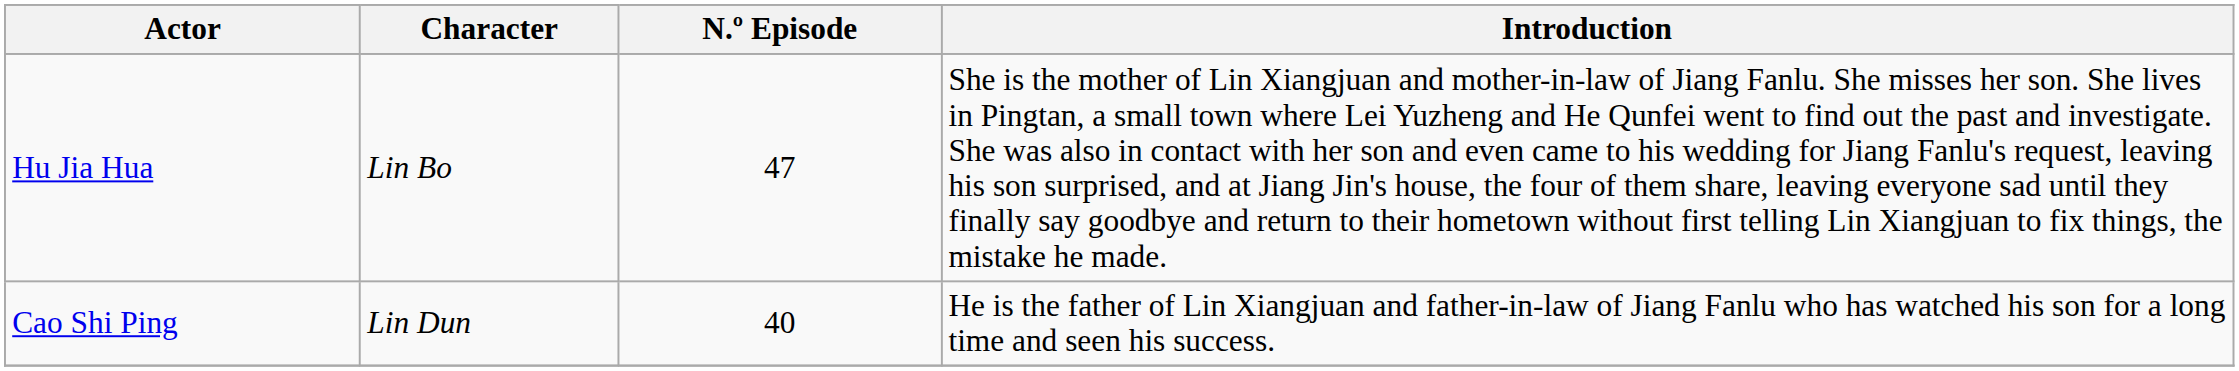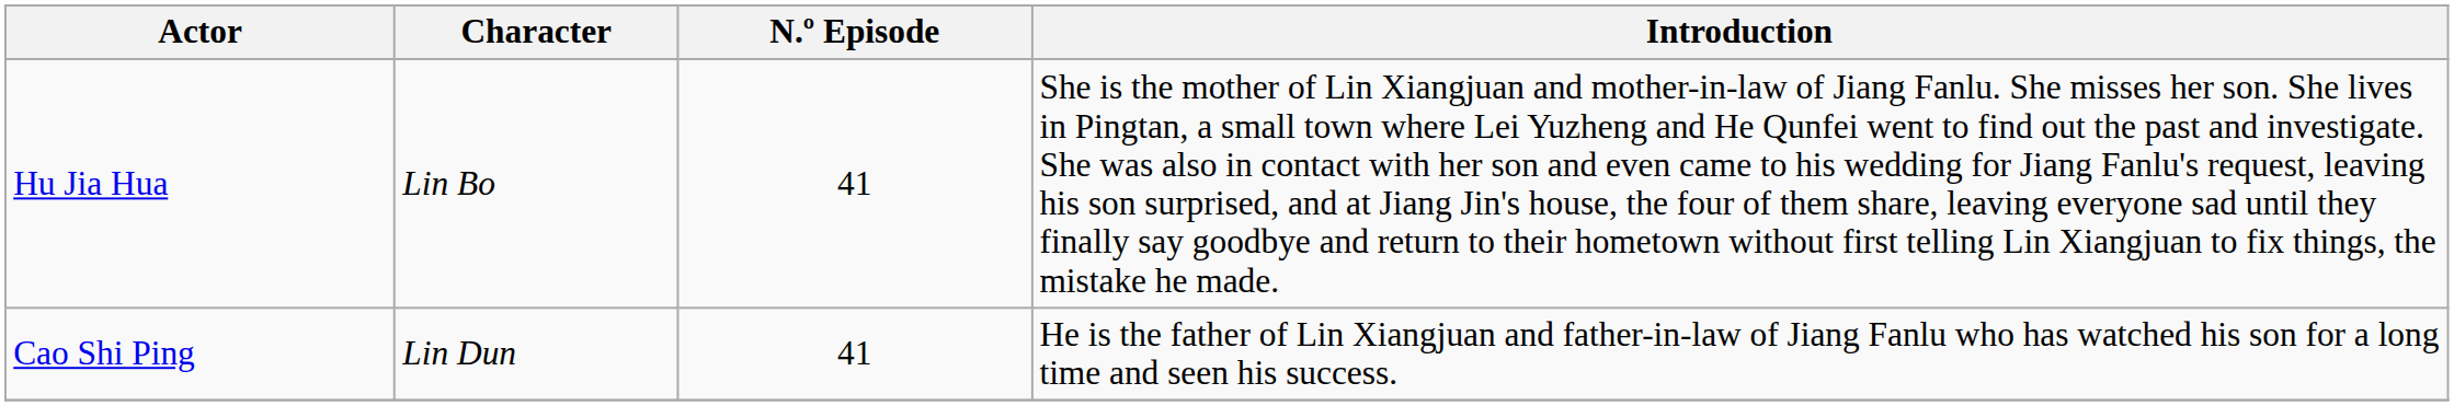 <table class="wikitable" width=90%>
 <tr>
 <th style="background-color: " width="11%">Actor</th>
 <th style="background-color: " width="8%">Character</th>
 <th style="background: " width="10%">N.º Episode</th>
 <th style="background-color: " width="40%">Introduction</th>
 </tr>
 <tr>
 <td><a href='#'>Hu Jia Hua</a></td>
 <td><em>Lin Bo</em></td>
-<td rowspan="1" align="center">47</td>
+<td rowspan="1" align="center">41</td>
 <td>She is the mother of Lin Xiangjuan and mother-in-law of Jiang Fanlu. She misses her son. She lives in Pingtan, a small town where Lei Yuzheng and He Qunfei went to find out the past and investigate. She was also in contact with her son and even came to his wedding for Jiang Fanlu's request, leaving his son surprised, and at Jiang Jin's house, the four of them share, leaving everyone sad until they finally say goodbye and return to their hometown without first telling Lin Xiangjuan to fix things, the mistake he made.</td>
 </tr>
 <tr>
 <td><a href='#'>Cao Shi Ping</a></td>
 <td><em>Lin Dun</em></td>
-<td rowspan="1" align="center">40</td>
+<td rowspan="1" align="center">41</td>
 <td>He is the father of Lin Xiangjuan and father-in-law of Jiang Fanlu who has watched his son for a long time and seen his success.</td>
 </tr>
 <tr>
 </tr>
 </table>
